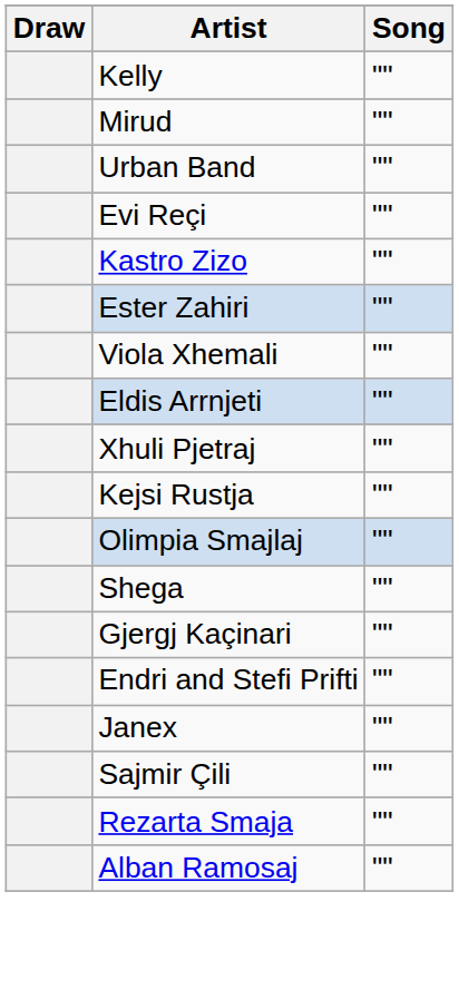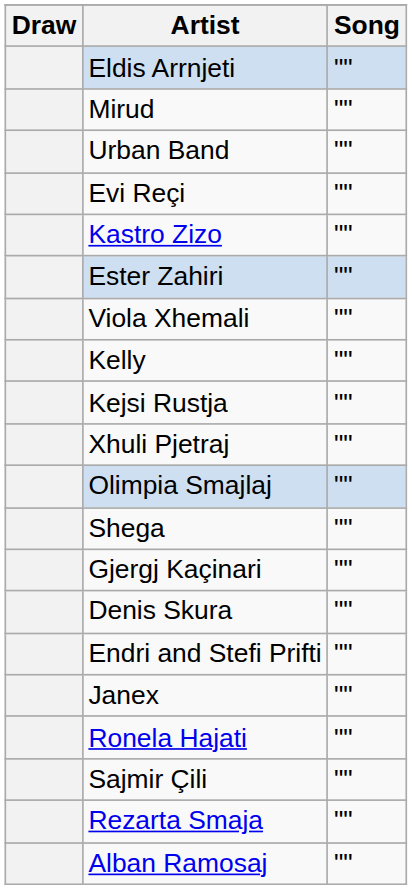 <table class="sortable wikitable plainrowheaders" style="margin: 1em auto 1em auto;">
 <tr>
 </tr>
 <tr>
 <th>Draw</th>
 <th>Artist</th>
 <th>Song</th>
 </tr>
-<tr>
+<tr style="background:#CEDFF2;">
 <th scope="row"></th>
-<td>Kelly</td>
+<td>Eldis Arrnjeti</td>
 <td>""</td>
 </tr>
 <tr>
 <th scope="row"></th>
 <td>Mirud</td>
 <td>""</td>
 </tr>
 <tr>
 <th scope="row"></th>
 <td>Urban Band</td>
 <td>""</td>
 </tr>
 <tr>
 <th scope="row"></th>
 <td>Evi Reçi</td>
 <td>""</td>
 </tr>
 <tr>
 <th scope="row"></th>
 <td><a href='#'>Kastro Zizo</a></td>
 <td>""</td>
 </tr>
 <tr style="background:#CEDFF2;">
 <th scope="row"></th>
 <td>Ester Zahiri</td>
 <td>""</td>
 </tr>
 <tr>
 <th scope="row"></th>
 <td>Viola Xhemali</td>
 <td>""</td>
 </tr>
-<tr style="background:#CEDFF2;">
+<tr>
 <th scope="row"></th>
-<td>Eldis Arrnjeti</td>
+<td>Kelly</td>
+<td>""</td>
+</tr>
+<tr>
+<th scope="row"></th>
+<td>Kejsi Rustja</td>
 <td>""</td>
 </tr>
 <tr>
 <th scope="row"></th>
 <td>Xhuli Pjetraj</td>
-<td>""</td>
-</tr>
-<tr>
-<th scope="row"></th>
-<td>Kejsi Rustja</td>
 <td>""</td>
 </tr>
 <tr style="background:#CEDFF2;">
 <th scope="row"></th>
 <td>Olimpia Smajlaj</td>
 <td>""</td>
 </tr>
 <tr>
 <th scope="row"></th>
 <td>Shega</td>
 <td>""</td>
 </tr>
 <tr>
 <th scope="row"></th>
 <td>Gjergj Kaçinari</td>
 <td>""</td>
 </tr>
 <tr>
 <th scope="row"></th>
+<td>Denis Skura</td>
+<td>""</td>
+</tr>
+<tr>
+<th scope="row"></th>
 <td>Endri and Stefi Prifti</td>
 <td>""</td>
 </tr>
 <tr>
 <th scope="row"></th>
 <td>Janex</td>
+<td>""</td>
+</tr>
+<tr>
+<th scope="row"></th>
+<td><a href='#'>Ronela Hajati</a></td>
 <td>""</td>
 </tr>
 <tr>
 <th scope="row"></th>
 <td>Sajmir Çili</td>
 <td>""</td>
 </tr>
 <tr>
 <th scope="row"></th>
 <td><a href='#'>Rezarta Smaja</a></td>
 <td>""</td>
 </tr>
 <tr>
 <th scope="row"></th>
 <td><a href='#'>Alban Ramosaj</a></td>
 <td>""</td>
 </tr>
 </table>
